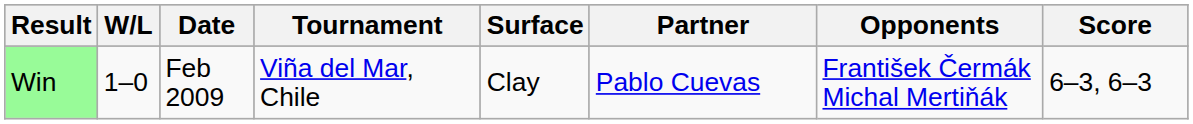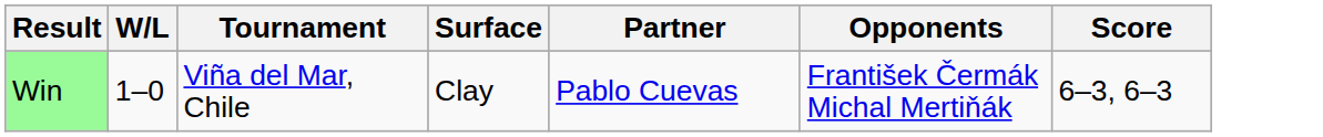 <table class="sortable wikitable">
 <tr>
 <th style="width:40px">Result</th>
 <th style="width:30px" class="unsortable">W/L</th>
-<th style="width:50px">Date</th>
 <th style="width:130px">Tournament</th>
 <th style="width:50px">Surface</th>
 <th style="width:130px">Partner</th>
 <th style="width:130px">Opponents</th>
 <th style="width:80px" class="unsortable">Score</th>
 </tr>
 <tr>
 <td style="background:#98fb98;">Win</td>
 <td>1–0</td>
-<td>Feb 2009</td>
 <td><a href='#'>Viña del Mar</a>, Chile</td>
 <td>Clay</td>
 <td> <a href='#'>Pablo Cuevas</a></td>
 <td> <a href='#'>František Čermák</a><br> <a href='#'>Michal Mertiňák</a></td>
 <td>6–3, 6–3</td>
 </tr>
 </table>
